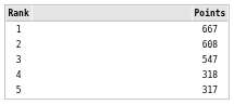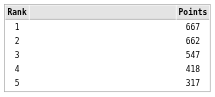 <table cellspacing="1" cellpadding="3" style="border:1px solid #aaa; font-size:86%;">
 <tr style="background:#e4e4e4;">
 <th style="border-bottom:1px solid #aaa; width:10px;">Rank</th>
 <th style="border-bottom:1px solid #aaa; width:200px;"></th>
 <th style="border-bottom:1px solid #aaa; width:20px;">Points</th>
 </tr>
 <tr>
 <td align=center>1</td>
 <td></td>
 <td align=center>667</td>
 </tr>
 <tr>
 <td align=center>2</td>
 <td></td>
-<td align=center>608</td>
+<td align=center>662</td>
 </tr>
 <tr>
 <td align=center>3</td>
 <td></td>
 <td align=center>547</td>
 </tr>
 <tr>
 <td align=center>4</td>
 <td></td>
-<td align=center>318</td>
+<td align=center>418</td>
 </tr>
 <tr>
 <td align=center>5</td>
 <td></td>
 <td align=center>317</td>
 </tr>
 </table>
